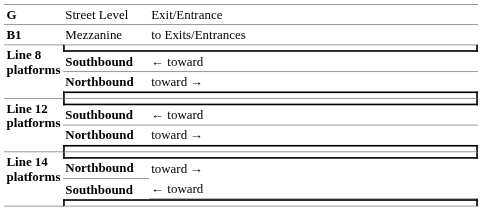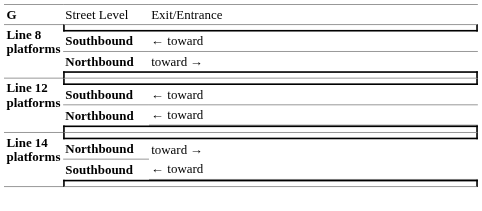 <table border=0 cellspacing=0 cellpadding=3>
 <tr>
 <td style="border-top:solid 1px gray;" width=50 valign=top><strong>G</strong></td>
 <td style="border-top:solid 1px gray;" width=100 valign=top>Street Level</td>
 <td style="border-top:solid 1px gray;" width=400 valign=top>Exit/Entrance</td>
-</tr>
-<tr>
-<td style="border-top:solid 1px gray;" width=50 valign=top><strong>B1</strong></td>
-<td style="border-top:solid 1px gray;" width=100 valign=top>Mezzanine</td>
-<td style="border-top:solid 1px gray;" width=400 valign=top>to Exits/Entrances</td>
 </tr>
 <tr>
 <td style="border-top:solid 1px gray;border-bottom:solid 1px gray;" width=50 rowspan=4 valign=top><strong>Line 8 platforms</strong></td>
 <td style="border-top:solid 1px gray;border-right:solid 2px black;border-left:solid 2px black;border-bottom:solid 2px black;text-align:center;" colspan=2></td>
 </tr>
 <tr>
 <td style="border-bottom:solid 1px gray;" width=100><strong>Southbound</strong></td>
 <td style="border-bottom:solid 1px gray;" width=390>←   toward  </td>
 </tr>
 <tr>
 <td><strong>Northbound</strong></td>
 <td>   toward   →</td>
 </tr>
 <tr>
 <td style="border-top:solid 2px black;border-right:solid 2px black;border-left:solid 2px black;border-bottom:solid 1px gray;text-align:center;" colspan=2></td>
 </tr>
 <tr>
 <td style="border-bottom:solid 1px gray;" width=50 rowspan=4 valign=top><strong>Line 12 platforms</strong></td>
 <td style="border-top:solid 0px gray;border-right:solid 2px black;border-left:solid 2px black;border-bottom:solid 2px black;text-align:center;" colspan=2></td>
 </tr>
 <tr>
 <td style="border-bottom:solid 1px gray;" width=100><strong>Southbound</strong></td>
 <td style="border-bottom:solid 1px gray;" width=390>←   toward  </td>
 </tr>
 <tr>
 <td><strong>Northbound</strong></td>
-<td>   toward   →</td>
+<td style="border-bottom:solid 1px gray;" width=390>←   toward  </td>
 </tr>
 <tr>
 <td style="border-top:solid 2px black;border-right:solid 2px black;border-left:solid 2px black;border-bottom:solid 1px gray;text-align:center;" colspan=2></td>
 </tr>
 <tr>
 <td style="border-bottom:solid 1px gray;" width=50 rowspan=4 valign=top><strong>Line 14 platforms</strong></td>
 <td style="border-top:solid 0px gray;border-right:solid 2px black;border-left:solid 2px black;border-bottom:solid 2px black;text-align:center;" colspan=2></td>
 </tr>
 <tr>
 <td style="border-bottom:solid 1px gray;" width=100><strong>Northbound</strong></td>
 <td>   toward   →</td>
 </tr>
 <tr>
 <td><strong>Southbound</strong></td>
 <td style="border-bottom:solid 1px gray;" width=390>←   toward  </td>
 </tr>
 <tr>
 <td style="border-top:solid 2px black;border-right:solid 2px black;border-left:solid 2px black;border-bottom:solid 1px gray;text-align:center;" colspan=2></td>
 </tr>
 </table>
